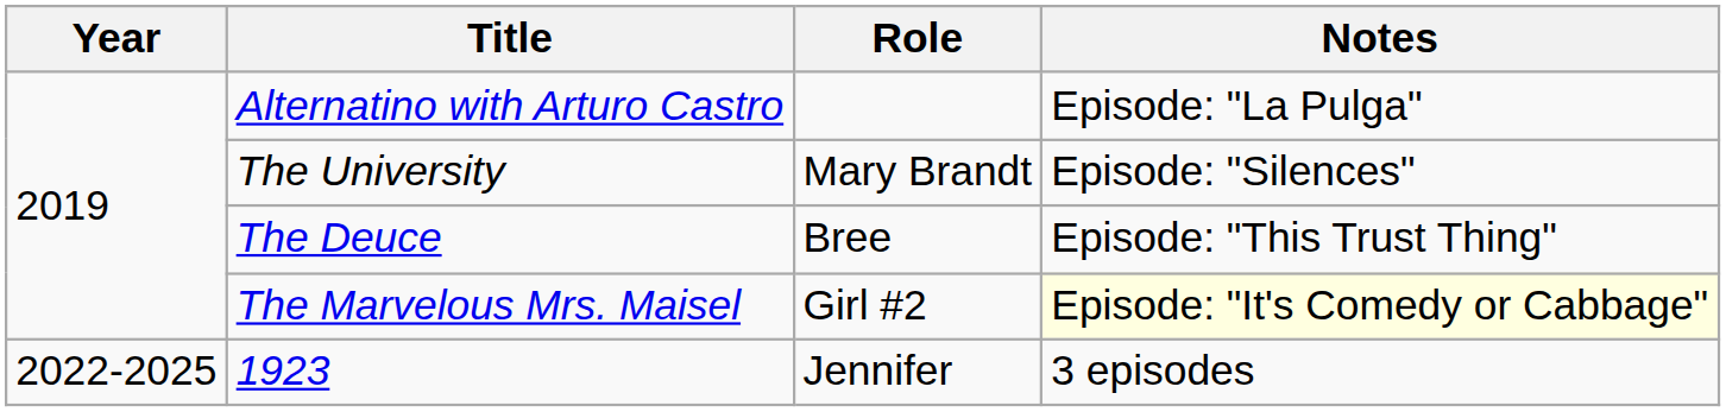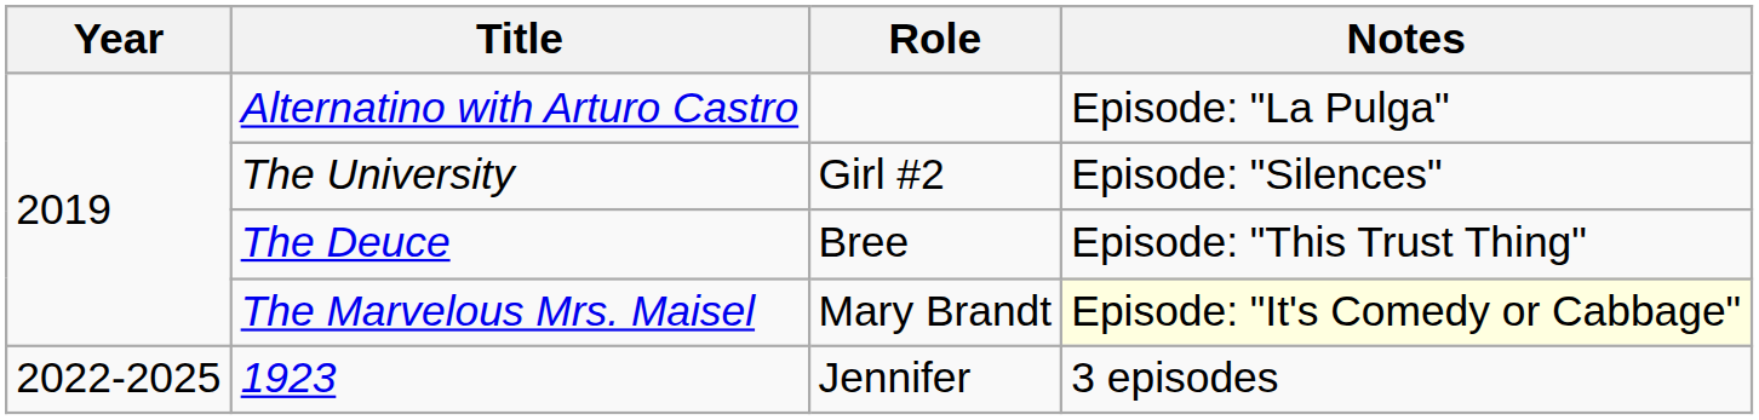 <table class="wikitable sortable">
 <tr>
 <th>Year</th>
 <th>Title</th>
 <th>Role</th>
 <th>Notes</th>
 </tr>
 <tr>
 <td rowspan="4">2019</td>
 <td><em><a href='#'>Alternatino with Arturo Castro</a></em></td>
 <td></td>
 <td>Episode: "La Pulga"</td>
 </tr>
 <tr>
 <td><em>The University</em></td>
-<td>Mary Brandt</td>
+<td>Girl #2</td>
 <td>Episode: "Silences"</td>
 </tr>
 <tr>
 <td><em><a href='#'>The Deuce</a></em></td>
 <td>Bree</td>
 <td>Episode: "This Trust Thing"</td>
 </tr>
 <tr>
 <td><em><a href='#'>The Marvelous Mrs. Maisel</a></em></td>
-<td>Girl #2</td>
+<td>Mary Brandt</td>
 <td style="background: lightyellow;">Episode: "It's Comedy or Cabbage"</td>
 </tr>
 <tr>
 <td>2022-2025</td>
 <td><em><a href='#'>1923</a></em></td>
 <td>Jennifer</td>
 <td>3 episodes</td>
 </tr>
 </table>
